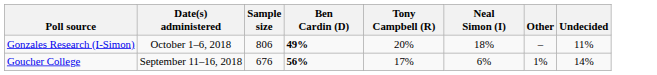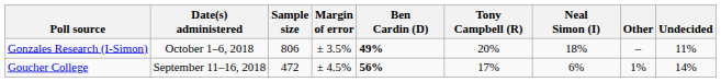 <table class="wikitable" style="font-size:90%">
 <tr valign=bottom>
 <th>Poll source</th>
 <th>Date(s)<br>administered</th>
 <th>Sample<br>size</th>
+<th>Margin<br>of error</th>
 <th style="width:100px;">Ben<br>Cardin (D)</th>
 <th style="width:100px;">Tony<br>Campbell (R)</th>
 <th style="width:100px;">Neal<br>Simon (I)</th>
 <th>Other</th>
 <th>Undecided</th>
 </tr>
 <tr>
 <td><a href='#'>Gonzales Research (I-Simon)</a></td>
 <td align=center>October 1–6, 2018</td>
 <td align=center>806</td>
+<td align=center>± 3.5%</td>
 <td><strong>49%</strong></td>
 <td align=center>20%</td>
 <td align=center>18%</td>
 <td align=center>–</td>
 <td align=center>11%</td>
 </tr>
 <tr>
 <td><a href='#'>Goucher College</a></td>
 <td align=center>September 11–16, 2018</td>
-<td align=center>676</td>
+<td align=center>472</td>
+<td align=center>± 4.5%</td>
 <td><strong>56%</strong></td>
 <td align=center>17%</td>
 <td align=center>6%</td>
 <td align=center>1%</td>
 <td align=center>14%</td>
 </tr>
 </table>
